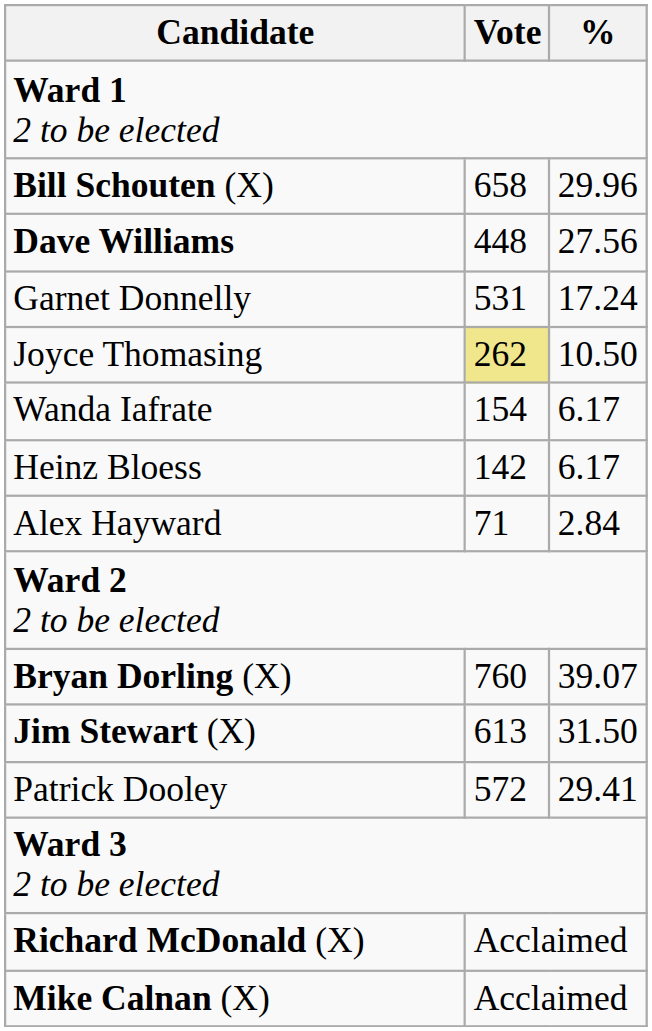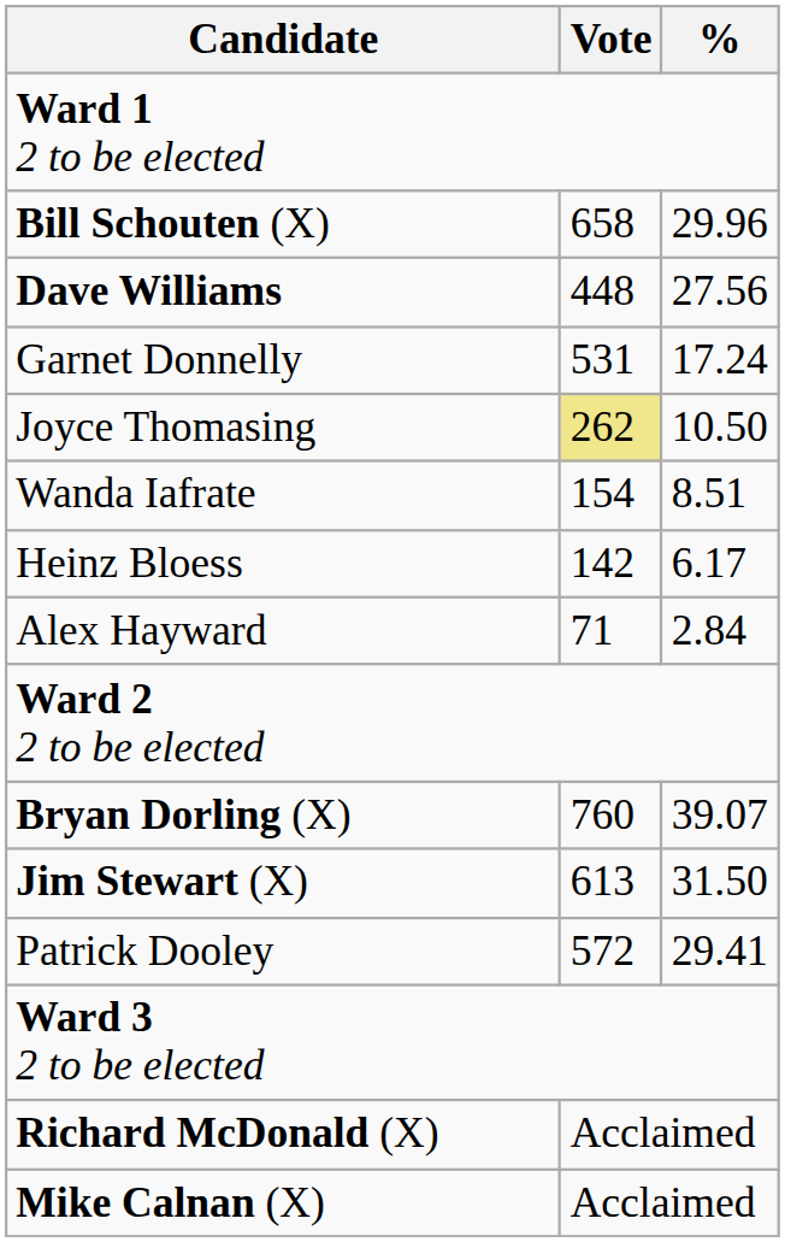 <table class="wikitable">
 <tr>
 <th bgcolor="#DDDDFF" width="200px">Candidate</th>
 <th bgcolor="#DDDDFF">Vote</th>
 <th bgcolor="#DDDDFF">%</th>
 </tr>
 <tr>
 <td colspan="4"><strong>Ward 1</strong> <br> <em>2 to be elected</em></td>
 </tr>
 <tr>
 <td><strong>Bill Schouten</strong> (X)</td>
 <td>658</td>
 <td>29.96</td>
 </tr>
 <tr>
 <td><strong>Dave Williams</strong></td>
 <td>448</td>
 <td>27.56</td>
 </tr>
 <tr>
 <td>Garnet Donnelly</td>
 <td>531</td>
 <td>17.24</td>
 </tr>
 <tr>
 <td>Joyce Thomasing</td>
 <td style="background: khaki;">262</td>
 <td>10.50</td>
 </tr>
 <tr>
 <td>Wanda Iafrate</td>
 <td>154</td>
-<td>6.17</td>
+<td>8.51</td>
 </tr>
 <tr>
 <td>Heinz Bloess</td>
 <td>142</td>
 <td>6.17</td>
 </tr>
 <tr>
 <td>Alex Hayward</td>
 <td>71</td>
 <td>2.84</td>
 </tr>
 <tr>
 <td colspan="4"><strong>Ward 2</strong> <br> <em>2 to be elected</em></td>
 </tr>
 <tr>
 <td><strong>Bryan Dorling</strong> (X)</td>
 <td>760</td>
 <td>39.07</td>
 </tr>
 <tr>
 <td><strong>Jim Stewart</strong> (X)</td>
 <td>613</td>
 <td>31.50</td>
 </tr>
 <tr>
 <td>Patrick Dooley</td>
 <td>572</td>
 <td>29.41</td>
 </tr>
 <tr>
 <td colspan="4"><strong>Ward 3</strong> <br> <em>2 to be elected</em></td>
 </tr>
 <tr>
 <td><strong>Richard McDonald</strong> (X)</td>
 <td colspan="2">Acclaimed</td>
 </tr>
 <tr>
 <td><strong>Mike Calnan</strong> (X)</td>
 <td colspan="2">Acclaimed</td>
 </tr>
 </table>
